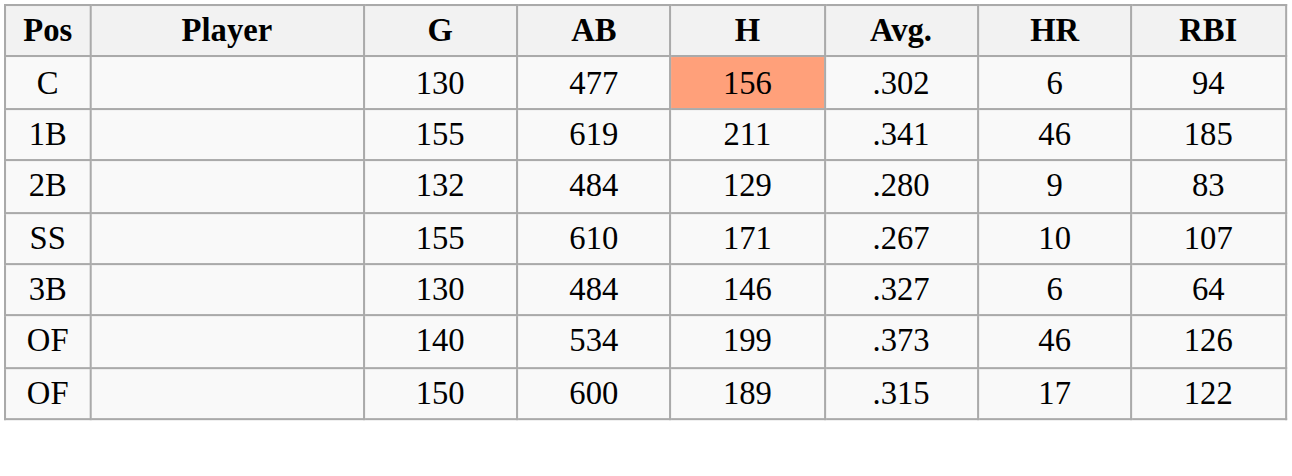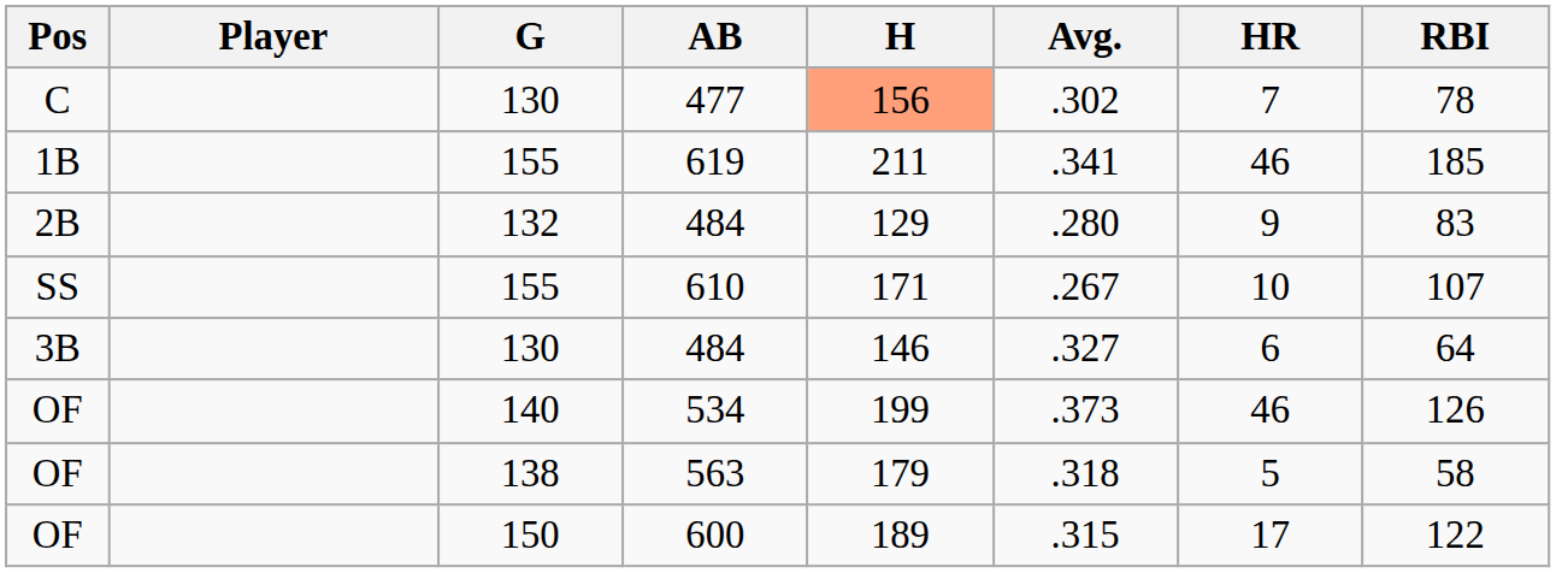 <table class="wikitable sortable">
 <tr>
 <th bgcolor="#DDDDFF" width="5%">Pos</th>
 <th bgcolor="#DDDDFF" width="16%">Player</th>
 <th bgcolor="#DDDDFF" width="9%">G</th>
 <th bgcolor="#DDDDFF" width="9%">AB</th>
 <th bgcolor="#DDDDFF" width="9%">H</th>
 <th bgcolor="#DDDDFF" width="9%">Avg.</th>
 <th bgcolor="#DDDDFF" width="9%">HR</th>
 <th bgcolor="#DDDDFF" width="9%">RBI</th>
 </tr>
 <tr align="center">
 <td>C</td>
 <td></td>
 <td>130</td>
 <td>477</td>
 <td style="background: lightsalmon;">156</td>
 <td>.302</td>
-<td>6</td>
-<td>94</td>
+<td>7</td>
+<td>78</td>
 </tr>
 <tr align="center">
 <td>1B</td>
 <td></td>
 <td>155</td>
 <td>619</td>
 <td>211</td>
 <td>.341</td>
 <td>46</td>
 <td>185</td>
 </tr>
 <tr align="center">
 <td>2B</td>
 <td></td>
 <td>132</td>
 <td>484</td>
 <td>129</td>
 <td>.280</td>
 <td>9</td>
 <td>83</td>
 </tr>
 <tr align="center">
 <td>SS</td>
 <td></td>
 <td>155</td>
 <td>610</td>
 <td>171</td>
 <td>.267</td>
 <td>10</td>
 <td>107</td>
 </tr>
 <tr align="center">
 <td>3B</td>
 <td></td>
 <td>130</td>
 <td>484</td>
 <td>146</td>
 <td>.327</td>
 <td>6</td>
 <td>64</td>
 </tr>
 <tr align="center">
 <td>OF</td>
 <td></td>
 <td>140</td>
 <td>534</td>
 <td>199</td>
 <td>.373</td>
 <td>46</td>
 <td>126</td>
 </tr>
 <tr align="center">
 <td>OF</td>
 <td></td>
+<td>138</td>
+<td>563</td>
+<td>179</td>
+<td>.318</td>
+<td>5</td>
+<td>58</td>
+</tr>
+<tr align="center">
+<td>OF</td>
+<td></td>
 <td>150</td>
 <td>600</td>
 <td>189</td>
 <td>.315</td>
 <td>17</td>
 <td>122</td>
 </tr>
 </table>
